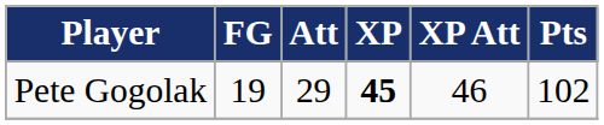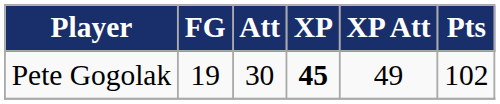 <table class="wikitable">
 <tr>
 <th style="background:#192f6b;color:white;">Player</th>
 <th style="background:#192f6b;color:white;">FG</th>
 <th style="background:#192f6b;color:white;">Att</th>
 <th style="background:#192f6b;color:white;">XP</th>
 <th style="background:#192f6b;color:white;">XP Att</th>
 <th style="background:#192f6b;color:white;">Pts</th>
 </tr>
 <tr align="center" bgcolor="">
 <td>Pete Gogolak</td>
 <td>19</td>
-<td>29</td>
+<td>30</td>
 <td><strong>45</strong></td>
-<td>46</td>
+<td>49</td>
 <td>102</td>
 </tr>
 <tr align="center" bgcolor="">
 </tr>
 </table>
